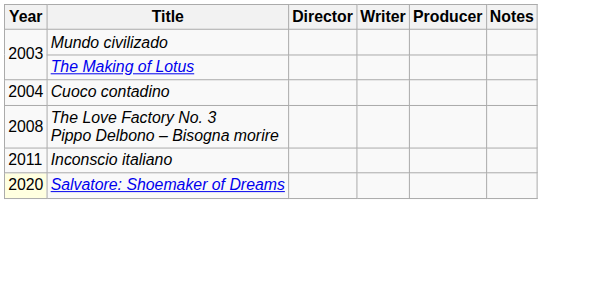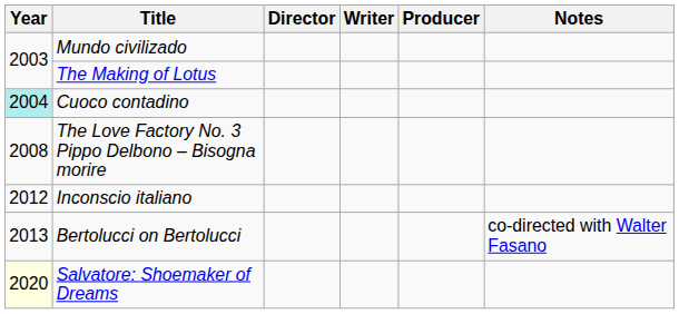 <table class="wikitable">
 <tr>
 <th>Year</th>
 <th>Title</th>
 <th>Director</th>
 <th>Writer</th>
 <th>Producer</th>
 <th>Notes</th>
 </tr>
 <tr>
 <td rowspan=2>2003</td>
 <td><em>Mundo civilizado</em></td>
 <td></td>
 <td></td>
 <td></td>
 <td></td>
 </tr>
 <tr>
 <td><em><a href='#'>The Making of Lotus</a></em></td>
 <td></td>
 <td></td>
 <td></td>
 <td></td>
 </tr>
 <tr>
-<td>2004</td>
+<td style="background: paleturquoise;">2004</td>
 <td><em>Cuoco contadino</em></td>
 <td></td>
 <td></td>
 <td></td>
 <td></td>
 </tr>
 <tr>
 <td>2008</td>
 <td><em>The Love Factory No. 3<br>Pippo Delbono – Bisogna morire</em></td>
 <td></td>
 <td></td>
 <td></td>
 <td></td>
 </tr>
 <tr>
-<td>2011</td>
+<td>2012</td>
 <td><em>Inconscio italiano</em></td>
 <td></td>
 <td></td>
 <td></td>
 <td></td>
+</tr>
+<tr>
+<td>2013</td>
+<td><em>Bertolucci on Bertolucci</em></td>
+<td></td>
+<td></td>
+<td></td>
+<td>co-directed with <a href='#'>Walter Fasano</a></td>
 </tr>
 <tr>
 <td style="background: lightyellow;">2020</td>
 <td><em><a href='#'>Salvatore: Shoemaker of Dreams</a></em></td>
 <td></td>
 <td></td>
 <td></td>
 <td></td>
 </tr>
 </table>
